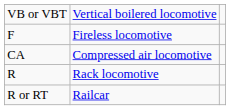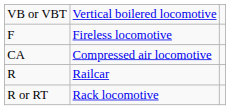 <table class=wikitable>
 <tr>
 <td colspan=2>VB or VBT</td>
 <td><a href='#'>Vertical boilered locomotive</a></td>
 <td></td>
 </tr>
 <tr>
 <td colspan=2>F</td>
 <td><a href='#'>Fireless locomotive</a></td>
 <td></td>
 </tr>
 <tr>
 <td colspan=2>CA</td>
 <td><a href='#'>Compressed air locomotive</a></td>
 <td></td>
 </tr>
 <tr>
 <td colspan=2>R</td>
-<td><a href='#'>Rack locomotive</a></td>
+<td><a href='#'>Railcar</a></td>
 <td></td>
 </tr>
 <tr>
 <td colspan=2>R or RT</td>
-<td><a href='#'>Railcar</a></td>
+<td><a href='#'>Rack locomotive</a></td>
 <td></td>
 </tr>
 </table>
